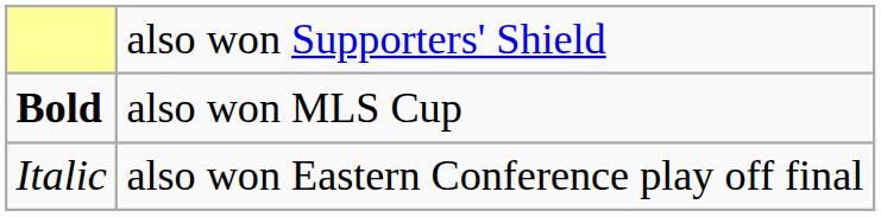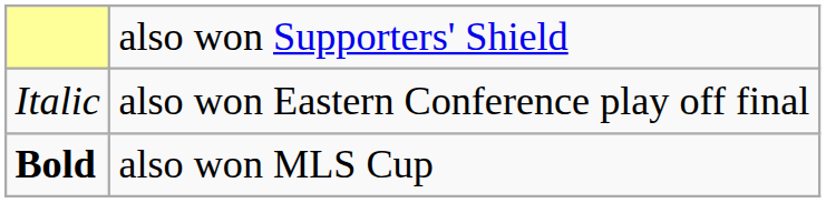 <table class="wikitable">
 <tr>
 <td bgcolor="#FFFF99"></td>
 <td>also won <a href='#'>Supporters' Shield</a></td>
 </tr>
 <tr>
+<td><em>Italic</em></td>
+<td>also won Eastern Conference play off final</td>
+</tr>
+<tr>
 <td><strong>Bold</strong></td>
 <td>also won MLS Cup</td>
 </tr>
-<tr>
-<td><em>Italic</em></td>
-<td>also won Eastern Conference play off final</td>
-</tr>
 </table>
